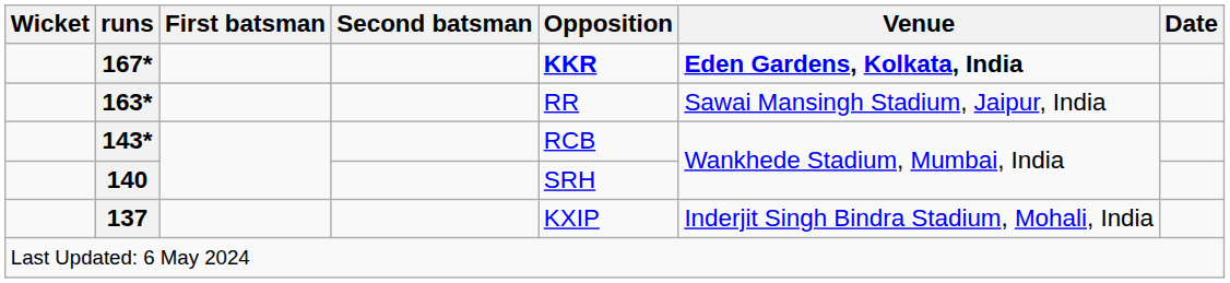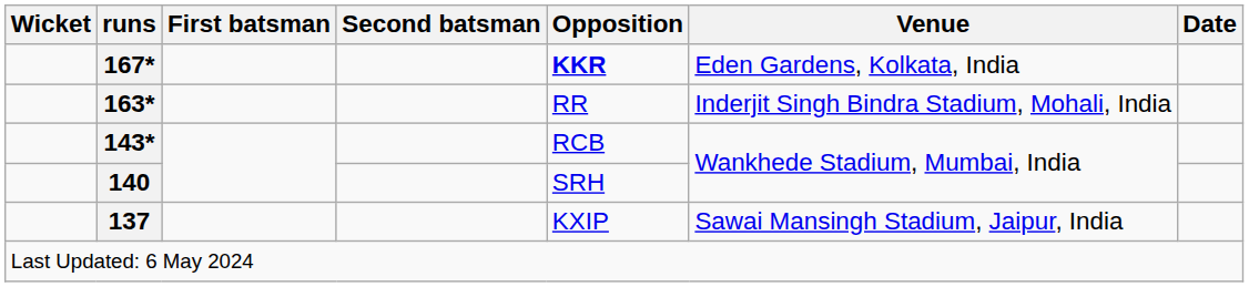 <table class="wikitable">
 <tr>
 <th>Wicket</th>
 <th>runs</th>
 <th>First batsman</th>
 <th>Second batsman</th>
 <th>Opposition</th>
 <th>Venue</th>
 <th>Date</th>
 </tr>
 <tr>
 <td align=center></td>
 <th scope=row style=text-align:center;>167*</th>
 <td></td>
 <td></td>
 <td><strong><a href='#'>KKR</a></strong></td>
-<td><strong><a href='#'>Eden Gardens</a>, <a href='#'>Kolkata</a>, India</strong></td>
+<td><a href='#'>Eden Gardens</a>, <a href='#'>Kolkata</a>, India</td>
 <td></td>
 </tr>
 <tr>
 <td align=center></td>
 <th scope=row style=text-align:center;>163*</th>
 <td></td>
 <td></td>
 <td><a href='#'>RR</a></td>
-<td><a href='#'>Sawai Mansingh Stadium</a>, <a href='#'>Jaipur</a>, India</td>
+<td><a href='#'>Inderjit Singh Bindra Stadium</a>, <a href='#'>Mohali</a>, India</td>
 <td></td>
 </tr>
 <tr>
 <td align=center></td>
 <th scope=row style=text-align:center;>143*</th>
 <td rowspan=2></td>
 <td></td>
 <td><a href='#'>RCB</a></td>
 <td rowspan=2><a href='#'>Wankhede Stadium</a>, <a href='#'>Mumbai</a>, India</td>
 <td></td>
 </tr>
 <tr>
 <td align="center"></td>
 <th scope=row style=text-align:center;>140</th>
 <td></td>
 <td><a href='#'>SRH</a></td>
 <td></td>
 </tr>
 <tr>
 <td></td>
 <th scope="row" style="text-align:center;">137</th>
 <td></td>
 <td></td>
 <td><a href='#'>KXIP</a></td>
-<td><a href='#'>Inderjit Singh Bindra Stadium</a>, <a href='#'>Mohali</a>, India</td>
+<td><a href='#'>Sawai Mansingh Stadium</a>, <a href='#'>Jaipur</a>, India</td>
 <td></td>
 </tr>
 <tr class=sortbottom>
 <td colspan=7><small>Last Updated: 6 May 2024</small></td>
 </tr>
 </table>
